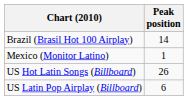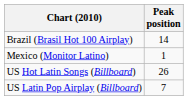 <table class="wikitable sortable">
 <tr>
 <th align="left">Chart (2010)</th>
 <th align="left">Peak<br>position</th>
 </tr>
 <tr>
 <td>Brazil (<a href='#'>Brasil Hot 100 Airplay</a>)<br></td>
 <td align="center">14</td>
 </tr>
 <tr>
 <td align="left">Mexico (<a href='#'>Monitor Latino</a>) </td>
 <td align="center">1</td>
 </tr>
 <tr>
 <td>US <a href='#'>Hot Latin Songs</a> (<em><a href='#'>Billboard</a></em>) </td>
 <td align="center">26</td>
 </tr>
 <tr>
 <td>US <a href='#'>Latin Pop Airplay</a> (<em><a href='#'>Billboard</a></em>)</td>
-<td align="center">6</td>
+<td align="center">7</td>
 </tr>
 </table>
